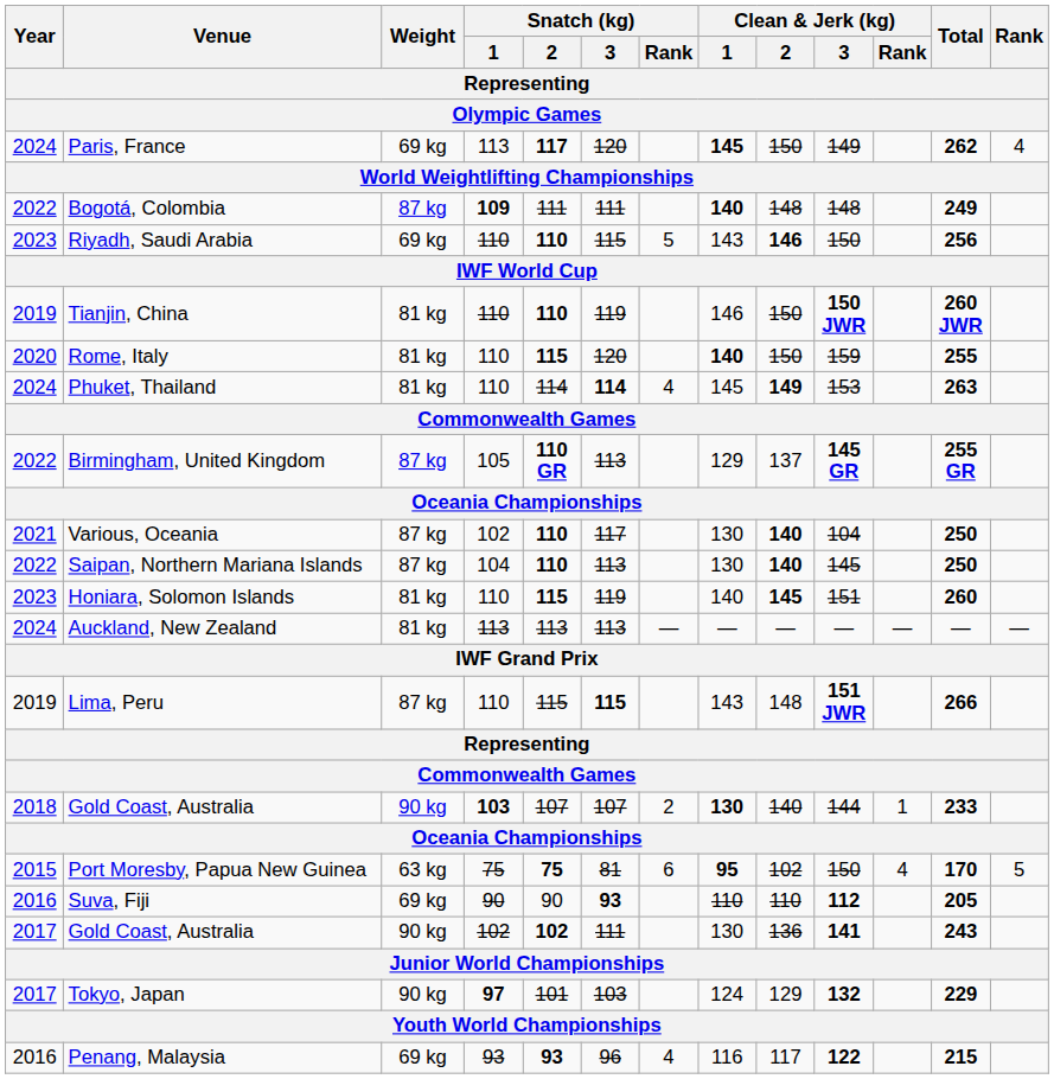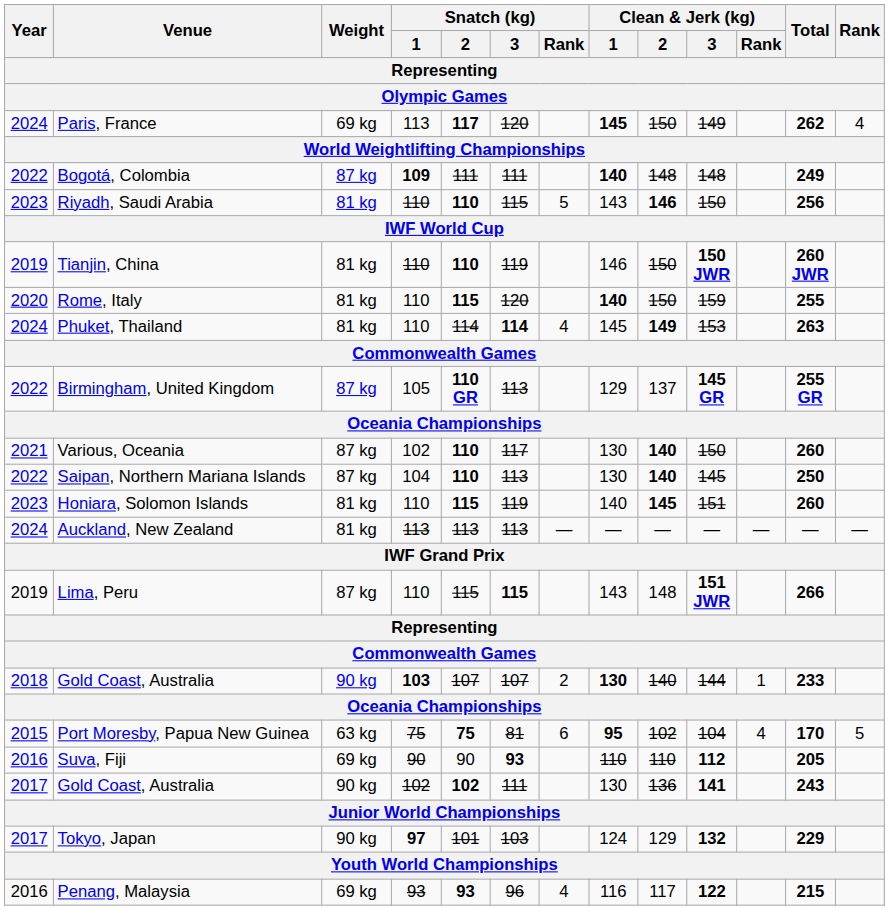 <table class = "wikitable" style="text-align:center;">
 <tr>
 <th rowspan="2" style="width:40px;">Year</th>
 <th rowspan="2" style="width:250px;">Venue</th>
 <th rowspan="2" style="width:60px;">Weight</th>
 <th colspan=4>Snatch (kg)</th>
 <th colspan=4>Clean & Jerk (kg)</th>
 <th rowspan="2" style="width:40px;">Total</th>
 <th rowspan="2" style="width:40px;">Rank</th>
 </tr>
 <tr>
 <th width=40>1</th>
 <th width=40>2</th>
 <th width=40>3</th>
 <th width=40>Rank</th>
 <th width=40>1</th>
 <th width=40>2</th>
 <th width=40>3</th>
 <th width=40>Rank</th>
 </tr>
 <tr>
 <th colspan=13>Representing </th>
 </tr>
 <tr>
 <th colspan=13><a href='#'>Olympic Games</a></th>
 </tr>
 <tr>
 <td><a href='#'>2024</a></td>
 <td align=left><a href='#'>Paris</a>, France</td>
 <td>69 kg</td>
 <td>113</td>
 <td><strong>117</strong></td>
 <td><s>120</s></td>
 <td></td>
 <td><strong>145</strong></td>
 <td><s>150</s></td>
 <td><s>149</s></td>
 <td></td>
 <td><strong>262</strong></td>
 <td>4</td>
 </tr>
 <tr>
 <th colspan=13><a href='#'>World Weightlifting Championships</a></th>
 </tr>
 <tr>
 <td><a href='#'>2022</a></td>
 <td align="left"><a href='#'>Bogotá</a>, Colombia</td>
 <td><a href='#'>87 kg</a></td>
 <td><strong>109</strong></td>
 <td><s>111</s></td>
 <td><s>111</s></td>
 <td><strong></strong></td>
 <td><strong>140</strong></td>
 <td><s>148</s></td>
 <td><s>148</s></td>
 <td><strong></strong></td>
 <td><strong>249</strong></td>
 <td><strong></strong></td>
 </tr>
 <tr>
 <td><a href='#'>2023</a></td>
 <td align=left><a href='#'>Riyadh</a>, Saudi Arabia</td>
-<td>69 kg</td>
+<td><a href='#'>81 kg</a></td>
 <td><s>110</s></td>
 <td><strong>110</strong></td>
 <td><s>115</s></td>
 <td>5</td>
 <td>143</td>
 <td><strong>146</strong></td>
 <td><s>150</s></td>
 <td></td>
 <td><strong>256</strong></td>
 <td></td>
 </tr>
 <tr>
 <th colspan=13><a href='#'>IWF World Cup</a></th>
 </tr>
 <tr>
 <td><a href='#'>2019</a></td>
 <td align="left"><a href='#'>Tianjin</a>, China</td>
 <td>81 kg</td>
 <td><s>110</s></td>
 <td><strong>110</strong></td>
 <td><s>119</s></td>
 <td><strong></strong></td>
 <td>146</td>
 <td><s>150</s></td>
 <td><strong>150 <a href='#'>JWR</a></strong></td>
 <td><strong></strong></td>
 <td><strong>260 <a href='#'>JWR</a></strong></td>
 <td><strong></strong></td>
 </tr>
 <tr>
 <td><a href='#'>2020</a></td>
 <td align="left"><a href='#'>Rome</a>, Italy</td>
 <td>81 kg</td>
 <td>110</td>
 <td><strong>115</strong></td>
 <td><s>120</s></td>
 <td><strong></strong></td>
 <td><strong>140</strong></td>
 <td><s>150</s></td>
 <td><s>159</s></td>
 <td><strong></strong></td>
 <td><strong>255</strong></td>
 <td><strong></strong></td>
 </tr>
 <tr>
 <td><a href='#'>2024</a></td>
 <td align=left><a href='#'>Phuket</a>, Thailand</td>
 <td>81 kg</td>
 <td>110</td>
 <td><s>114</s></td>
 <td><strong>114</strong></td>
 <td>4</td>
 <td>145</td>
 <td><strong>149</strong></td>
 <td><s>153</s></td>
 <td></td>
 <td><strong>263</strong></td>
 <td></td>
 </tr>
 <tr>
 <th colspan=13><a href='#'>Commonwealth Games</a></th>
 </tr>
 <tr>
 <td><a href='#'>2022</a></td>
 <td align="left"><a href='#'>Birmingham</a>, United Kingdom</td>
 <td><a href='#'>87 kg</a></td>
 <td>105</td>
 <td><strong>110</strong><br><a href='#'><strong>GR</strong></a></td>
 <td><s>113</s></td>
 <td><strong></strong></td>
 <td>129</td>
 <td>137</td>
 <td><strong>145</strong><br><a href='#'><strong>GR</strong></a></td>
 <td><strong></strong></td>
 <td><strong>255</strong><br><a href='#'><strong>GR</strong></a></td>
 <td><strong></strong></td>
 </tr>
 <tr>
 <th colspan=13><a href='#'>Oceania Championships</a></th>
 </tr>
 <tr>
 <td><a href='#'>2021</a></td>
 <td align=left>Various, Oceania</td>
 <td>87 kg</td>
 <td>102</td>
 <td><strong>110</strong></td>
 <td><s>117</s></td>
 <td></td>
 <td>130</td>
 <td><strong>140</strong></td>
-<td><s>104</s></td>
+<td><s>150</s></td>
 <td></td>
-<td><strong>250</strong></td>
+<td><strong>260</strong></td>
 <td></td>
 </tr>
 <tr>
 <td><a href='#'>2022</a></td>
 <td align=left><a href='#'>Saipan</a>, Northern Mariana Islands</td>
 <td>87 kg</td>
 <td>104</td>
 <td><strong>110</strong></td>
 <td><s>113</s></td>
 <td></td>
 <td>130</td>
 <td><strong>140</strong></td>
 <td><s>145</s></td>
 <td></td>
 <td><strong>250</strong></td>
 <td></td>
 </tr>
 <tr>
 <td><a href='#'>2023</a></td>
 <td align=left><a href='#'>Honiara</a>, Solomon Islands</td>
 <td>81 kg</td>
 <td>110</td>
 <td><strong>115</strong></td>
 <td><s>119</s></td>
 <td></td>
 <td>140</td>
 <td><strong>145</strong></td>
 <td><s>151</s></td>
 <td></td>
 <td><strong>260</strong></td>
 <td></td>
 </tr>
 <tr>
 <td><a href='#'>2024</a></td>
 <td align=left><a href='#'>Auckland</a>, New Zealand</td>
 <td>81 kg</td>
 <td><s>113</s></td>
 <td><s>113</s></td>
 <td><s>113</s></td>
 <td>—</td>
 <td>—</td>
 <td>—</td>
 <td>—</td>
 <td>—</td>
 <td>—</td>
 <td>—</td>
 </tr>
 <tr>
 <th colspan=13>IWF Grand Prix</th>
 </tr>
 <tr>
 <td>2019</td>
 <td align=left><a href='#'>Lima</a>, Peru</td>
 <td>87 kg</td>
 <td>110</td>
 <td><s>115</s></td>
 <td><strong>115</strong></td>
 <td><strong></strong></td>
 <td>143</td>
 <td>148</td>
 <td><strong>151 <a href='#'>JWR</a></strong></td>
 <td><strong></strong></td>
 <td><strong>266</strong></td>
 <td><strong></strong></td>
 </tr>
 <tr>
 <th colspan=13>Representing </th>
 </tr>
 <tr>
 <th colspan=13><a href='#'>Commonwealth Games</a></th>
 </tr>
 <tr>
 <td><a href='#'>2018</a></td>
 <td align=left><a href='#'>Gold Coast</a>, Australia</td>
 <td><a href='#'>90 kg</a></td>
 <td><strong>103</strong></td>
 <td><s>107</s></td>
 <td><s>107</s></td>
 <td>2</td>
 <td><strong>130</strong></td>
 <td><s>140</s></td>
 <td><s>144</s></td>
 <td>1</td>
 <td><strong>233</strong></td>
 <td><strong></strong></td>
 </tr>
 <tr>
 <th colspan=13><a href='#'>Oceania Championships</a></th>
 </tr>
 <tr>
 <td><a href='#'>2015</a></td>
 <td align=left><a href='#'>Port Moresby</a>, Papua New Guinea</td>
 <td>63 kg</td>
 <td><s>75</s></td>
 <td><strong>75</strong></td>
 <td><s>81</s></td>
 <td>6</td>
 <td><strong>95</strong></td>
 <td><s>102</s></td>
-<td><s>150</s></td>
+<td><s>104</s></td>
 <td>4</td>
 <td><strong>170</strong></td>
 <td>5</td>
 </tr>
 <tr>
 <td><a href='#'>2016</a></td>
 <td align=left><a href='#'>Suva</a>, Fiji</td>
 <td>69 kg</td>
 <td><s>90</s></td>
 <td>90</td>
 <td><strong>93</strong></td>
 <td></td>
 <td><s>110</s></td>
 <td><s>110</s></td>
 <td><strong>112</strong></td>
 <td></td>
 <td><strong>205</strong></td>
 <td></td>
 </tr>
 <tr>
 <td><a href='#'>2017</a></td>
 <td align=left><a href='#'>Gold Coast</a>, Australia</td>
 <td>90 kg</td>
 <td><s>102</s></td>
 <td><strong>102</strong></td>
 <td><s>111</s></td>
 <td></td>
 <td>130</td>
 <td><s>136</s></td>
 <td><strong>141</strong></td>
 <td></td>
 <td><strong>243</strong></td>
 <td></td>
 </tr>
 <tr>
 <th colspan=13><a href='#'>Junior World Championships</a></th>
 </tr>
 <tr>
 <td><a href='#'>2017</a></td>
 <td align=left><a href='#'>Tokyo</a>, Japan</td>
 <td>90 kg</td>
 <td><strong>97</strong></td>
 <td><s>101</s></td>
 <td><s>103</s></td>
 <td><strong></strong></td>
 <td>124</td>
 <td>129</td>
 <td><strong>132</strong></td>
 <td><strong></strong></td>
 <td><strong>229</strong></td>
 <td><strong></strong></td>
 </tr>
 <tr>
 <th colspan=13><a href='#'>Youth World Championships</a></th>
 </tr>
 <tr>
 <td>2016</td>
 <td align=left><a href='#'>Penang</a>, Malaysia</td>
 <td>69 kg</td>
 <td><s>93</s></td>
 <td><strong>93</strong></td>
 <td><s>96</s></td>
 <td>4</td>
 <td>116</td>
 <td>117</td>
 <td><strong>122</strong></td>
 <td><strong></strong></td>
 <td><strong>215</strong></td>
 <td><strong></strong></td>
 </tr>
 </table>
